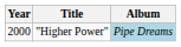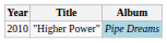 <table class="wikitable" style="text-align:center;">
 <tr>
 <th>Year</th>
 <th>Title</th>
 <th>Album</th>
 </tr>
 <tr>
-<td>2000</td>
+<td>2010</td>
 <td style="text-align:left;">"Higher Power"</td>
 <td style="background: lightblue; text-align:left;"><em>Pipe Dreams</em></td>
 </tr>
 </table>
